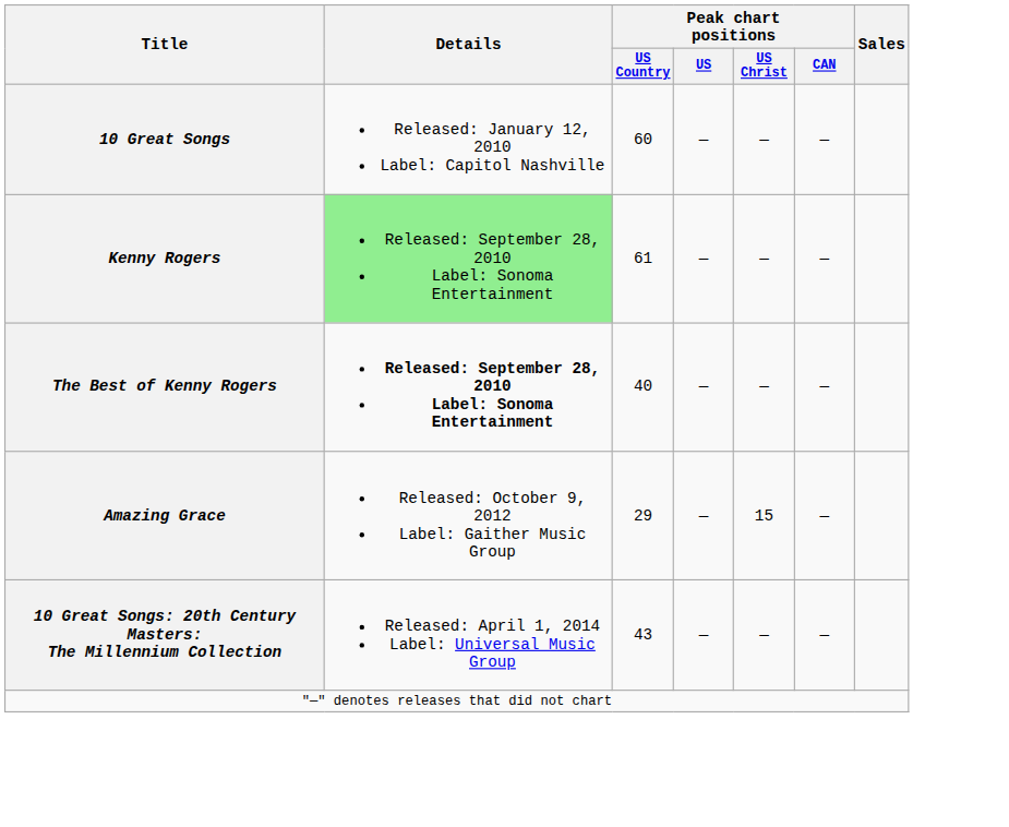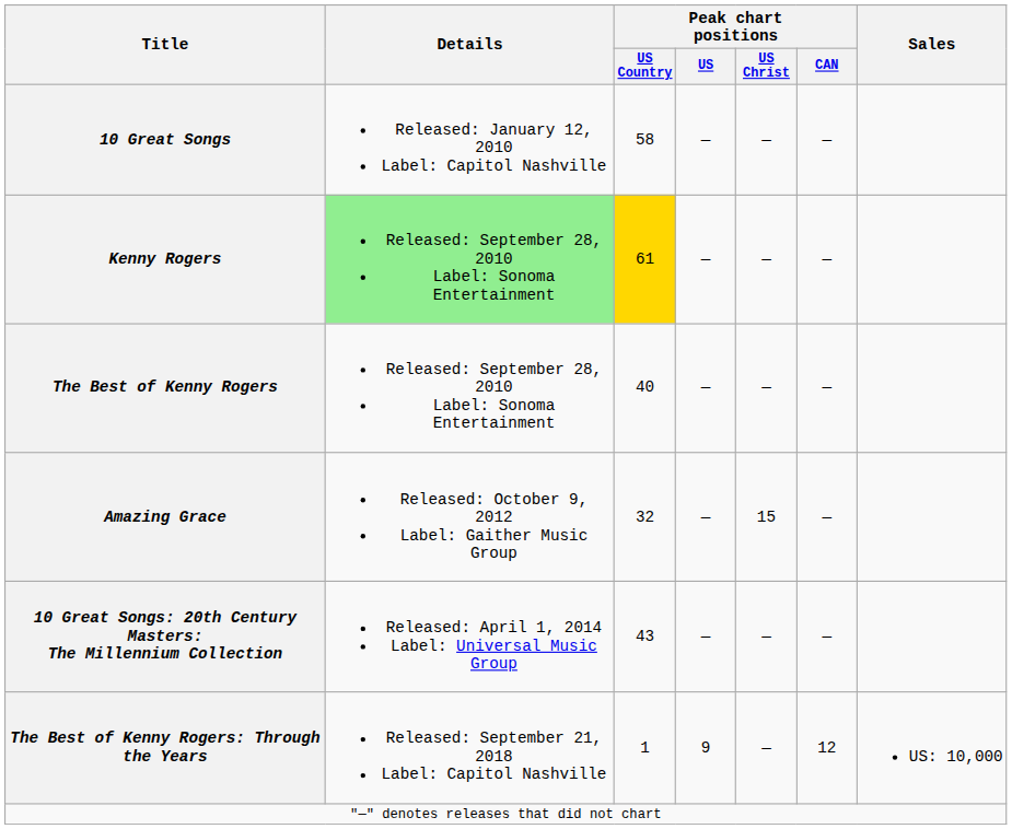 <table class="wikitable plainrowheaders" style="text-align:center;">
 <tr>
 <th rowspan="2" style="width:20em;">Title</th>
 <th rowspan="2" style="width:18em;">Details</th>
 <th colspan="4">Peak chart<br>positions</th>
 <th rowspan="2">Sales</th>
 </tr>
 <tr style="font-size:smaller;">
 <th width="45"><a href='#'>US Country</a><br></th>
 <th width="45"><a href='#'>US</a><br></th>
 <th width="45"><a href='#'>US Christ</a><br></th>
 <th width="45"><a href='#'>CAN</a><br></th>
 </tr>
 <tr>
 <th scope="row"><em>10 Great Songs</em></th>
 <td><br><ul><li>Released: January 12, 2010</li><li>Label: Capitol Nashville</li></ul></td>
-<td>60</td>
+<td>58</td>
 <td>—</td>
 <td>—</td>
 <td>—</td>
 <td></td>
 </tr>
 <tr>
 <th scope="row"><em>Kenny Rogers</em></th>
 <td style="background: lightgreen;"><br><ul><li>Released: September 28, 2010</li><li>Label: Sonoma Entertainment</li></ul></td>
-<td>61</td>
+<td style="background: gold;">61</td>
 <td>—</td>
 <td>—</td>
 <td>—</td>
 <td></td>
 </tr>
 <tr>
 <th scope="row"><em>The Best of Kenny Rogers</em></th>
-<td><strong><br><ul><li>Released: September 28, 2010</li><li>Label: Sonoma Entertainment</li></ul></strong></td>
+<td><br><ul><li>Released: September 28, 2010</li><li>Label: Sonoma Entertainment</li></ul></td>
 <td>40</td>
 <td>—</td>
 <td>—</td>
 <td>—</td>
 <td></td>
 </tr>
 <tr>
 <th scope="row"><em>Amazing Grace</em></th>
 <td><br><ul><li>Released: October 9, 2012</li><li>Label: Gaither Music Group</li></ul></td>
-<td>29</td>
+<td>32</td>
 <td>—</td>
 <td>15</td>
 <td>—</td>
 <td></td>
 </tr>
 <tr>
 <th scope="row"><em>10 Great Songs: 20th Century Masters:<br>The Millennium Collection</em></th>
 <td><br><ul><li>Released: April 1, 2014</li><li>Label: <a href='#'>Universal Music Group</a></li></ul></td>
 <td>43</td>
 <td>—</td>
 <td>—</td>
 <td>—</td>
 <td></td>
 </tr>
 <tr>
+<th scope="row"><em>The Best of Kenny Rogers: Through the Years</em></th>
+<td><br><ul><li>Released: September 21, 2018</li><li>Label: Capitol Nashville</li></ul></td>
+<td>1</td>
+<td>9</td>
+<td>—</td>
+<td>12</td>
+<td><br><ul><li>US: 10,000</li></ul></td>
+</tr>
+<tr>
 <td colspan="7" style="font-size:85%">"—" denotes releases that did not chart</td>
 </tr>
 </table>
